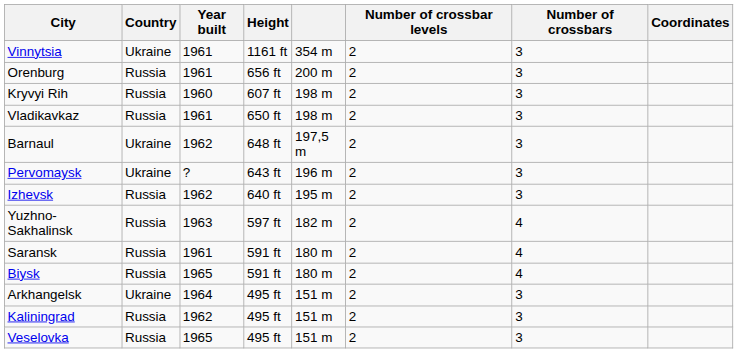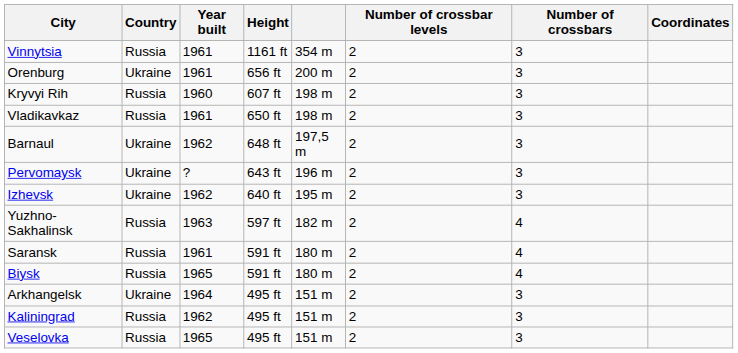 <table class="wikitable">
 <tr>
 <th>City</th>
 <th>Country</th>
 <th>Year built</th>
 <th>Height</th>
 <th></th>
 <th>Number of crossbar levels</th>
 <th>Number of crossbars</th>
 <th>Coordinates</th>
 </tr>
 <tr>
 <td><a href='#'>Vinnytsia</a></td>
-<td>Ukraine</td>
+<td>Russia</td>
 <td>1961</td>
 <td>1161 ft</td>
 <td>354 m</td>
 <td>2</td>
 <td>3</td>
 <td></td>
 </tr>
 <tr>
 <td>Orenburg</td>
-<td>Russia</td>
+<td>Ukraine</td>
 <td>1961</td>
 <td>656 ft</td>
 <td>200 m</td>
 <td>2</td>
 <td>3</td>
 <td></td>
 </tr>
 <tr>
 <td>Kryvyi Rih</td>
 <td>Russia</td>
 <td>1960</td>
 <td>607 ft</td>
 <td>198 m</td>
 <td>2</td>
 <td>3</td>
 <td></td>
 </tr>
 <tr>
 <td>Vladikavkaz</td>
 <td>Russia</td>
 <td>1961</td>
 <td>650 ft</td>
 <td>198 m</td>
 <td>2</td>
 <td>3</td>
 <td></td>
 </tr>
 <tr>
 <td>Barnaul</td>
 <td>Ukraine</td>
 <td>1962</td>
 <td>648 ft</td>
 <td>197,5 m</td>
 <td>2</td>
 <td>3</td>
 <td></td>
 </tr>
 <tr>
 <td><a href='#'>Pervomaysk</a></td>
 <td>Ukraine</td>
 <td>?</td>
 <td>643 ft</td>
 <td>196 m</td>
 <td>2</td>
 <td>3 </td>
 <td></td>
 </tr>
 <tr>
 <td><a href='#'>Izhevsk</a></td>
-<td>Russia</td>
+<td>Ukraine</td>
 <td>1962</td>
 <td>640 ft</td>
 <td>195 m</td>
 <td>2</td>
 <td>3</td>
 <td></td>
 </tr>
 <tr>
 <td>Yuzhno-Sakhalinsk</td>
 <td>Russia</td>
 <td>1963</td>
 <td>597 ft</td>
 <td>182 m</td>
 <td>2</td>
 <td>4</td>
 <td></td>
 </tr>
 <tr>
 <td>Saransk</td>
 <td>Russia</td>
 <td>1961</td>
 <td>591 ft</td>
 <td>180 m</td>
 <td>2</td>
 <td>4</td>
 <td></td>
 </tr>
 <tr>
 <td><a href='#'>Biysk</a></td>
 <td>Russia</td>
 <td>1965</td>
 <td>591 ft</td>
 <td>180 m</td>
 <td>2</td>
 <td>4</td>
 <td></td>
 </tr>
 <tr>
 <td>Arkhangelsk</td>
 <td>Ukraine</td>
 <td>1964</td>
 <td>495 ft</td>
 <td>151 m</td>
 <td>2</td>
 <td>3</td>
 <td></td>
 </tr>
 <tr>
 <td><a href='#'>Kaliningrad</a></td>
 <td>Russia</td>
 <td>1962</td>
 <td>495 ft</td>
 <td>151 m</td>
 <td>2</td>
 <td>3</td>
 <td></td>
 </tr>
 <tr>
 <td><a href='#'>Veselovka</a></td>
 <td>Russia</td>
 <td>1965</td>
 <td>495 ft</td>
 <td>151 m</td>
 <td>2</td>
 <td>3</td>
 <td></td>
 </tr>
 </table>
